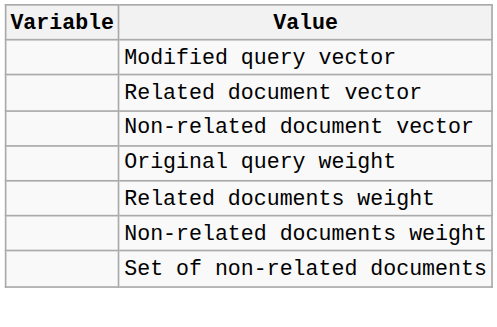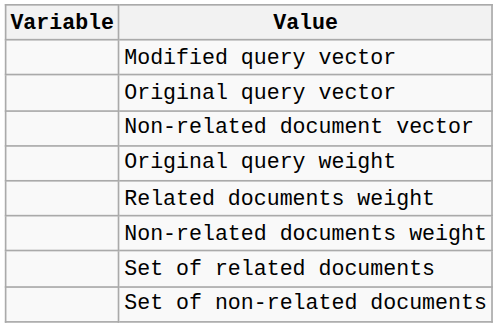 <table class="wikitable" style="float:right; margin-left: 1.5em; margin-right: 0; margin-top: 0;">
 <tr>
 <th>Variable</th>
 <th>Value</th>
 </tr>
 <tr>
 <td></td>
 <td>Modified query vector</td>
 </tr>
 <tr>
 <td></td>
-<td>Related document vector</td>
+<td>Original query vector</td>
 </tr>
 <tr>
 <td></td>
 <td>Non-related document vector</td>
 </tr>
 <tr>
 <td></td>
 <td>Original query weight</td>
 </tr>
 <tr>
 <td></td>
 <td>Related documents weight</td>
 </tr>
 <tr>
 <td></td>
 <td>Non-related documents weight</td>
 </tr>
 <tr>
 <td></td>
+<td>Set of related documents</td>
+</tr>
+<tr>
+<td></td>
 <td>Set of non-related documents</td>
 </tr>
 </table>
